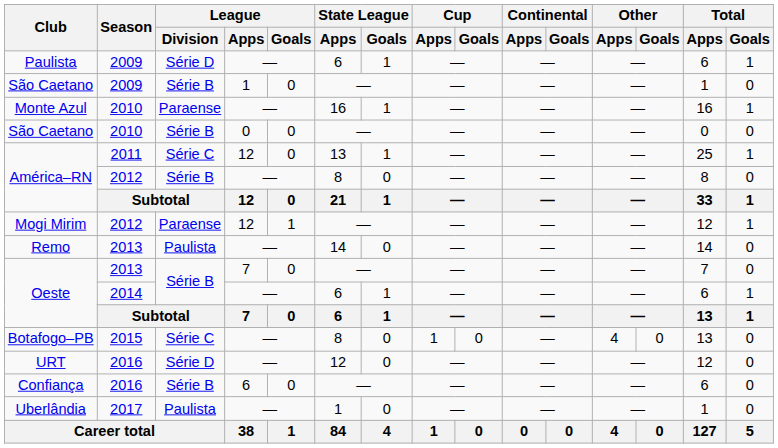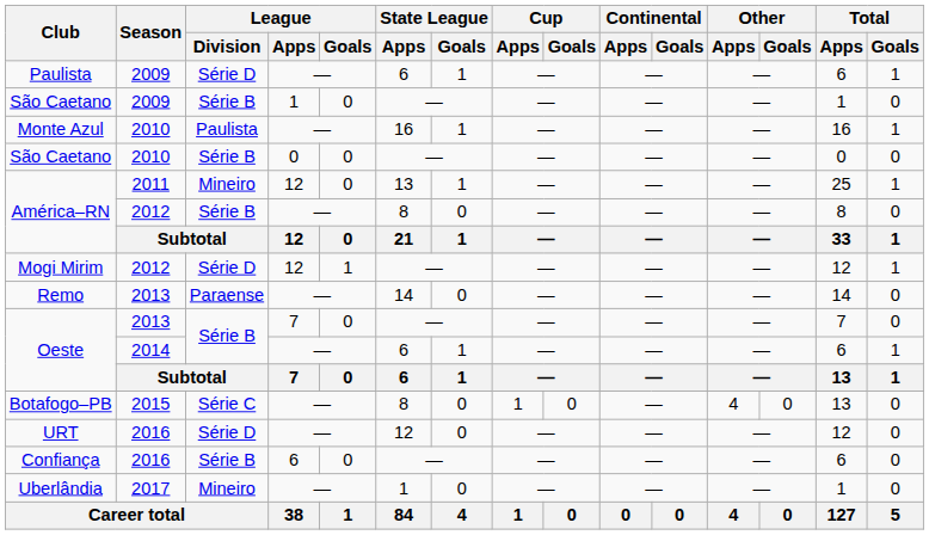 <table class="wikitable" style="text-align: center;">
 <tr>
 <th rowspan="2">Club</th>
 <th rowspan="2">Season</th>
 <th colspan="3">League</th>
 <th colspan="2">State League</th>
 <th colspan="2">Cup</th>
 <th colspan="2">Continental</th>
 <th colspan="2">Other</th>
 <th colspan="2">Total</th>
 </tr>
 <tr>
 <th>Division</th>
 <th>Apps</th>
 <th>Goals</th>
 <th>Apps</th>
 <th>Goals</th>
 <th>Apps</th>
 <th>Goals</th>
 <th>Apps</th>
 <th>Goals</th>
 <th>Apps</th>
 <th>Goals</th>
 <th>Apps</th>
 <th>Goals</th>
 </tr>
 <tr>
 <td align="center"><a href='#'>Paulista</a></td>
 <td><a href='#'>2009</a></td>
 <td><a href='#'>Série D</a></td>
 <td colspan="2">—</td>
 <td>6</td>
 <td>1</td>
 <td colspan="2">—</td>
 <td colspan="2">—</td>
 <td colspan="2">—</td>
 <td>6</td>
 <td>1</td>
 </tr>
 <tr>
 <td align="center"><a href='#'>São Caetano</a></td>
 <td><a href='#'>2009</a></td>
 <td><a href='#'>Série B</a></td>
 <td>1</td>
 <td>0</td>
 <td colspan="2">—</td>
 <td colspan="2">—</td>
 <td colspan="2">—</td>
 <td colspan="2">—</td>
 <td>1</td>
 <td>0</td>
 </tr>
 <tr>
 <td align="center"><a href='#'>Monte Azul</a></td>
 <td><a href='#'>2010</a></td>
-<td><a href='#'>Paraense</a></td>
+<td><a href='#'>Paulista</a></td>
 <td colspan="2">—</td>
 <td>16</td>
 <td>1</td>
 <td colspan="2">—</td>
 <td colspan="2">—</td>
 <td colspan="2">—</td>
 <td>16</td>
 <td>1</td>
 </tr>
 <tr>
 <td align="center"><a href='#'>São Caetano</a></td>
 <td><a href='#'>2010</a></td>
 <td><a href='#'>Série B</a></td>
 <td>0</td>
 <td>0</td>
 <td colspan="2">—</td>
 <td colspan="2">—</td>
 <td colspan="2">—</td>
 <td colspan="2">—</td>
 <td>0</td>
 <td>0</td>
 </tr>
 <tr>
 <td rowspan=3 align="center"><a href='#'>América–RN</a></td>
 <td><a href='#'>2011</a></td>
-<td><a href='#'>Série C</a></td>
+<td><a href='#'>Mineiro</a></td>
 <td>12</td>
 <td>0</td>
 <td>13</td>
 <td>1</td>
 <td colspan="2">—</td>
 <td colspan="2">—</td>
 <td colspan="2">—</td>
 <td>25</td>
 <td>1</td>
 </tr>
 <tr>
 <td><a href='#'>2012</a></td>
 <td><a href='#'>Série B</a></td>
 <td colspan="2">—</td>
 <td>8</td>
 <td>0</td>
 <td colspan="2">—</td>
 <td colspan="2">—</td>
 <td colspan="2">—</td>
 <td>8</td>
 <td>0</td>
 </tr>
 <tr>
 <th colspan="2">Subtotal</th>
 <th>12</th>
 <th>0</th>
 <th>21</th>
 <th>1</th>
 <th colspan="2">—</th>
 <th colspan="2">—</th>
 <th colspan="2">—</th>
 <th>33</th>
 <th>1</th>
 </tr>
 <tr>
 <td align="center"><a href='#'>Mogi Mirim</a></td>
 <td><a href='#'>2012</a></td>
-<td><a href='#'>Paraense</a></td>
+<td><a href='#'>Série D</a></td>
 <td>12</td>
 <td>1</td>
 <td colspan="2">—</td>
 <td colspan="2">—</td>
 <td colspan="2">—</td>
 <td colspan="2">—</td>
 <td>12</td>
 <td>1</td>
 </tr>
 <tr>
 <td align="center"><a href='#'>Remo</a></td>
 <td><a href='#'>2013</a></td>
-<td><a href='#'>Paulista</a></td>
+<td><a href='#'>Paraense</a></td>
 <td colspan="2">—</td>
 <td>14</td>
 <td>0</td>
 <td colspan="2">—</td>
 <td colspan="2">—</td>
 <td colspan="2">—</td>
 <td>14</td>
 <td>0</td>
 </tr>
 <tr>
 <td rowspan=3 align="center"><a href='#'>Oeste</a></td>
 <td><a href='#'>2013</a></td>
 <td rowspan=2><a href='#'>Série B</a></td>
 <td>7</td>
 <td>0</td>
 <td colspan="2">—</td>
 <td colspan="2">—</td>
 <td colspan="2">—</td>
 <td colspan="2">—</td>
 <td>7</td>
 <td>0</td>
 </tr>
 <tr>
 <td><a href='#'>2014</a></td>
 <td colspan="2">—</td>
 <td>6</td>
 <td>1</td>
 <td colspan="2">—</td>
 <td colspan="2">—</td>
 <td colspan="2">—</td>
 <td>6</td>
 <td>1</td>
 </tr>
 <tr>
 <th colspan="2">Subtotal</th>
 <th>7</th>
 <th>0</th>
 <th>6</th>
 <th>1</th>
 <th colspan="2">—</th>
 <th colspan="2">—</th>
 <th colspan="2">—</th>
 <th>13</th>
 <th>1</th>
 </tr>
 <tr>
 <td align="center"><a href='#'>Botafogo–PB</a></td>
 <td><a href='#'>2015</a></td>
 <td><a href='#'>Série C</a></td>
 <td colspan="2">—</td>
 <td>8</td>
 <td>0</td>
 <td>1</td>
 <td>0</td>
 <td colspan="2">—</td>
 <td>4</td>
 <td>0</td>
 <td>13</td>
 <td>0</td>
 </tr>
 <tr>
 <td align="center"><a href='#'>URT</a></td>
 <td><a href='#'>2016</a></td>
 <td><a href='#'>Série D</a></td>
 <td colspan="2">—</td>
 <td>12</td>
 <td>0</td>
 <td colspan="2">—</td>
 <td colspan="2">—</td>
 <td colspan="2">—</td>
 <td>12</td>
 <td>0</td>
 </tr>
 <tr>
 <td align="center"><a href='#'>Confiança</a></td>
 <td><a href='#'>2016</a></td>
 <td><a href='#'>Série B</a></td>
 <td>6</td>
 <td>0</td>
 <td colspan="2">—</td>
 <td colspan="2">—</td>
 <td colspan="2">—</td>
 <td colspan="2">—</td>
 <td>6</td>
 <td>0</td>
 </tr>
 <tr>
 <td align="center"><a href='#'>Uberlândia</a></td>
 <td><a href='#'>2017</a></td>
-<td><a href='#'>Paulista</a></td>
+<td><a href='#'>Mineiro</a></td>
 <td colspan="2">—</td>
 <td>1</td>
 <td>0</td>
 <td colspan="2">—</td>
 <td colspan="2">—</td>
 <td colspan="2">—</td>
 <td>1</td>
 <td>0</td>
 </tr>
 <tr>
 <th colspan="3"><strong>Career total</strong></th>
 <th>38</th>
 <th>1</th>
 <th>84</th>
 <th>4</th>
 <th>1</th>
 <th>0</th>
 <th>0</th>
 <th>0</th>
 <th>4</th>
 <th>0</th>
 <th>127</th>
 <th>5</th>
 </tr>
 </table>
